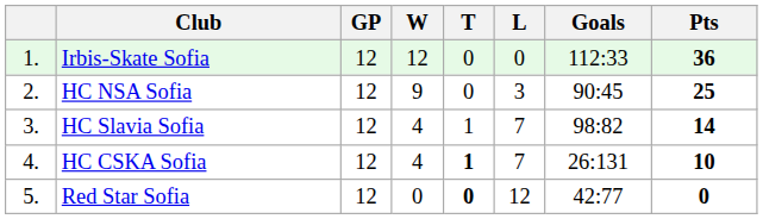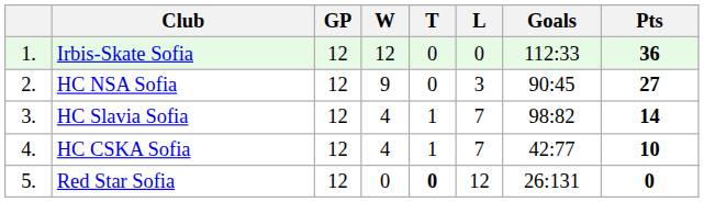 <table class="wikitable">
 <tr>
 <th width="30"></th>
 <th width="200">Club</th>
 <th width="30">GP</th>
 <th width="30">W</th>
 <th width="30">T</th>
 <th width="30">L</th>
 <th width="70">Goals</th>
 <th width="70">Pts</th>
 </tr>
 <tr bgcolor="#e6fae6" align="center">
 <td>1.</td>
 <td align="left"><a href='#'>Irbis-Skate Sofia</a></td>
 <td>12</td>
 <td>12</td>
 <td>0</td>
 <td>0</td>
 <td>112:33</td>
 <td><strong>36</strong></td>
 </tr>
 <tr bgcolor="#FFFFFF" align="center">
 <td>2.</td>
 <td align="left"><a href='#'>HC NSA Sofia</a></td>
 <td>12</td>
 <td>9</td>
 <td>0</td>
 <td>3</td>
 <td>90:45</td>
-<td><strong>25</strong></td>
+<td><strong>27</strong></td>
 </tr>
 <tr bgcolor="#FFFFFF" align="center">
 <td>3.</td>
 <td align="left"><a href='#'>HC Slavia Sofia</a></td>
 <td>12</td>
 <td>4</td>
 <td>1</td>
 <td>7</td>
 <td>98:82</td>
 <td><strong>14</strong></td>
 </tr>
 <tr bgcolor="#FFFFFF" align="center">
 <td>4.</td>
 <td align="left"><a href='#'>HC CSKA Sofia</a></td>
 <td>12</td>
 <td>4</td>
-<td><strong>1</strong></td>
+<td>1</td>
 <td>7</td>
-<td>26:131</td>
+<td>42:77</td>
 <td><strong>10</strong></td>
 </tr>
 <tr bgcolor="#FFFFFF" align="center">
 <td>5.</td>
 <td align="left"><a href='#'>Red Star Sofia</a></td>
 <td>12</td>
 <td>0</td>
 <td><strong>0</strong></td>
 <td>12</td>
-<td>42:77</td>
+<td>26:131</td>
 <td><strong>0</strong></td>
 </tr>
 </table>
